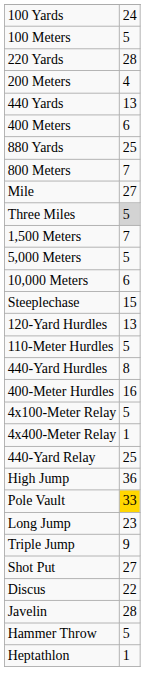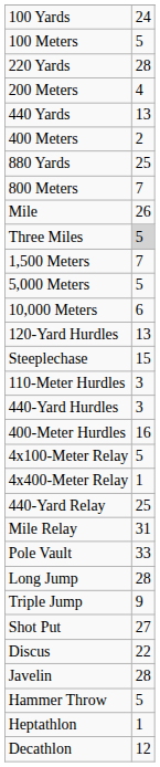 <table class="wikitable">
 <tr>
 </tr>
 <tr>
 <td>100 Yards</td>
 <td>24</td>
 </tr>
 <tr>
 <td>100 Meters</td>
 <td>5</td>
 </tr>
 <tr>
 <td>220 Yards</td>
 <td>28</td>
 </tr>
 <tr>
 <td>200 Meters</td>
 <td>4</td>
 </tr>
 <tr>
 <td>440 Yards</td>
 <td>13</td>
 </tr>
 <tr>
 <td>400 Meters</td>
-<td>6</td>
+<td>2</td>
 </tr>
 <tr>
 <td>880 Yards</td>
 <td>25</td>
 </tr>
 <tr>
 <td>800 Meters</td>
 <td>7</td>
 </tr>
 <tr>
 <td>Mile</td>
-<td>27</td>
+<td>26</td>
 </tr>
 <tr>
 <td>Three Miles</td>
 <td style="background: lightgrey;">5</td>
 </tr>
 <tr>
 <td>1,500 Meters</td>
 <td>7</td>
 </tr>
 <tr>
 <td>5,000 Meters</td>
 <td>5</td>
 </tr>
 <tr>
 <td>10,000 Meters</td>
 <td>6</td>
 </tr>
 <tr>
+<td>120-Yard Hurdles</td>
+<td>13</td>
+</tr>
+<tr>
 <td>Steeplechase</td>
 <td>15</td>
 </tr>
 <tr>
-<td>120-Yard Hurdles</td>
-<td>13</td>
-</tr>
-<tr>
 <td>110-Meter Hurdles</td>
-<td>5</td>
+<td>3</td>
 </tr>
 <tr>
 <td>440-Yard Hurdles</td>
-<td>8</td>
+<td>3</td>
 </tr>
 <tr>
 <td>400-Meter Hurdles</td>
 <td>16</td>
 </tr>
 <tr>
 <td>4x100-Meter Relay</td>
 <td>5</td>
 </tr>
 <tr>
 <td>4x400-Meter Relay</td>
 <td>1</td>
 </tr>
 <tr>
 <td>440-Yard Relay</td>
 <td>25</td>
 </tr>
 <tr>
-<td>High Jump</td>
-<td>36</td>
+<td>Mile Relay</td>
+<td>31</td>
 </tr>
 <tr>
 <td>Pole Vault</td>
-<td style="background: gold;">33</td>
+<td>33</td>
 </tr>
 <tr>
 <td>Long Jump</td>
-<td>23</td>
+<td>28</td>
 </tr>
 <tr>
 <td>Triple Jump</td>
 <td>9</td>
 </tr>
 <tr>
 <td>Shot Put</td>
 <td>27</td>
 </tr>
 <tr>
 <td>Discus</td>
 <td>22</td>
 </tr>
 <tr>
 <td>Javelin</td>
 <td>28</td>
 </tr>
 <tr>
 <td>Hammer Throw</td>
 <td>5</td>
 </tr>
 <tr>
 <td>Heptathlon</td>
 <td>1</td>
 </tr>
+<tr>
+<td>Decathlon</td>
+<td>12</td>
+</tr>
 </table>
